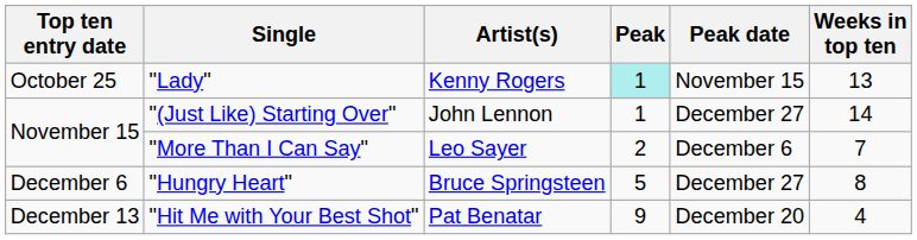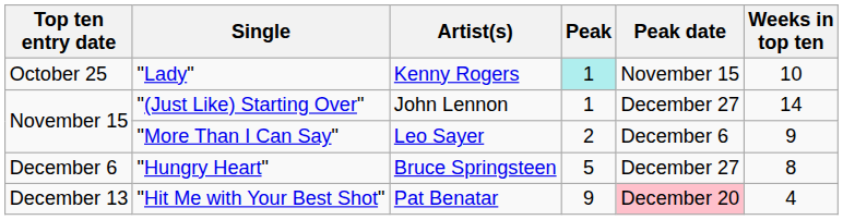 <table class="wikitable sortable">
 <tr>
 <th>Top ten<br>entry date</th>
 <th>Single</th>
 <th>Artist(s)</th>
 <th>Peak</th>
 <th>Peak date</th>
 <th>Weeks in<br>top ten</th>
 </tr>
 <tr>
 <td>October 25</td>
 <td>"<a href='#'>Lady</a>"</td>
 <td><a href='#'>Kenny Rogers</a></td>
 <td align=center style="background: paleturquoise;">1</td>
 <td>November 15</td>
-<td align=center>13</td>
+<td align=center>10</td>
 </tr>
 <tr>
 <td rowspan="2">November 15</td>
 <td>"<a href='#'>(Just Like) Starting Over</a>"</td>
 <td>John Lennon</td>
 <td align=center>1</td>
 <td>December 27</td>
 <td align=center>14</td>
 </tr>
 <tr>
 <td>"<a href='#'>More Than I Can Say</a>"</td>
 <td><a href='#'>Leo Sayer</a></td>
 <td align=center>2</td>
 <td>December 6</td>
-<td align=center>7</td>
+<td align=center>9</td>
 </tr>
 <tr>
 <td>December 6</td>
 <td>"<a href='#'>Hungry Heart</a>"</td>
 <td><a href='#'>Bruce Springsteen</a></td>
 <td align=center>5</td>
 <td>December 27</td>
 <td align=center>8</td>
 </tr>
 <tr>
 <td>December 13</td>
 <td>"<a href='#'>Hit Me with Your Best Shot</a>"</td>
 <td><a href='#'>Pat Benatar</a></td>
 <td align=center>9</td>
-<td>December 20</td>
+<td style="background: pink;">December 20</td>
 <td align=center>4</td>
 </tr>
 </table>
